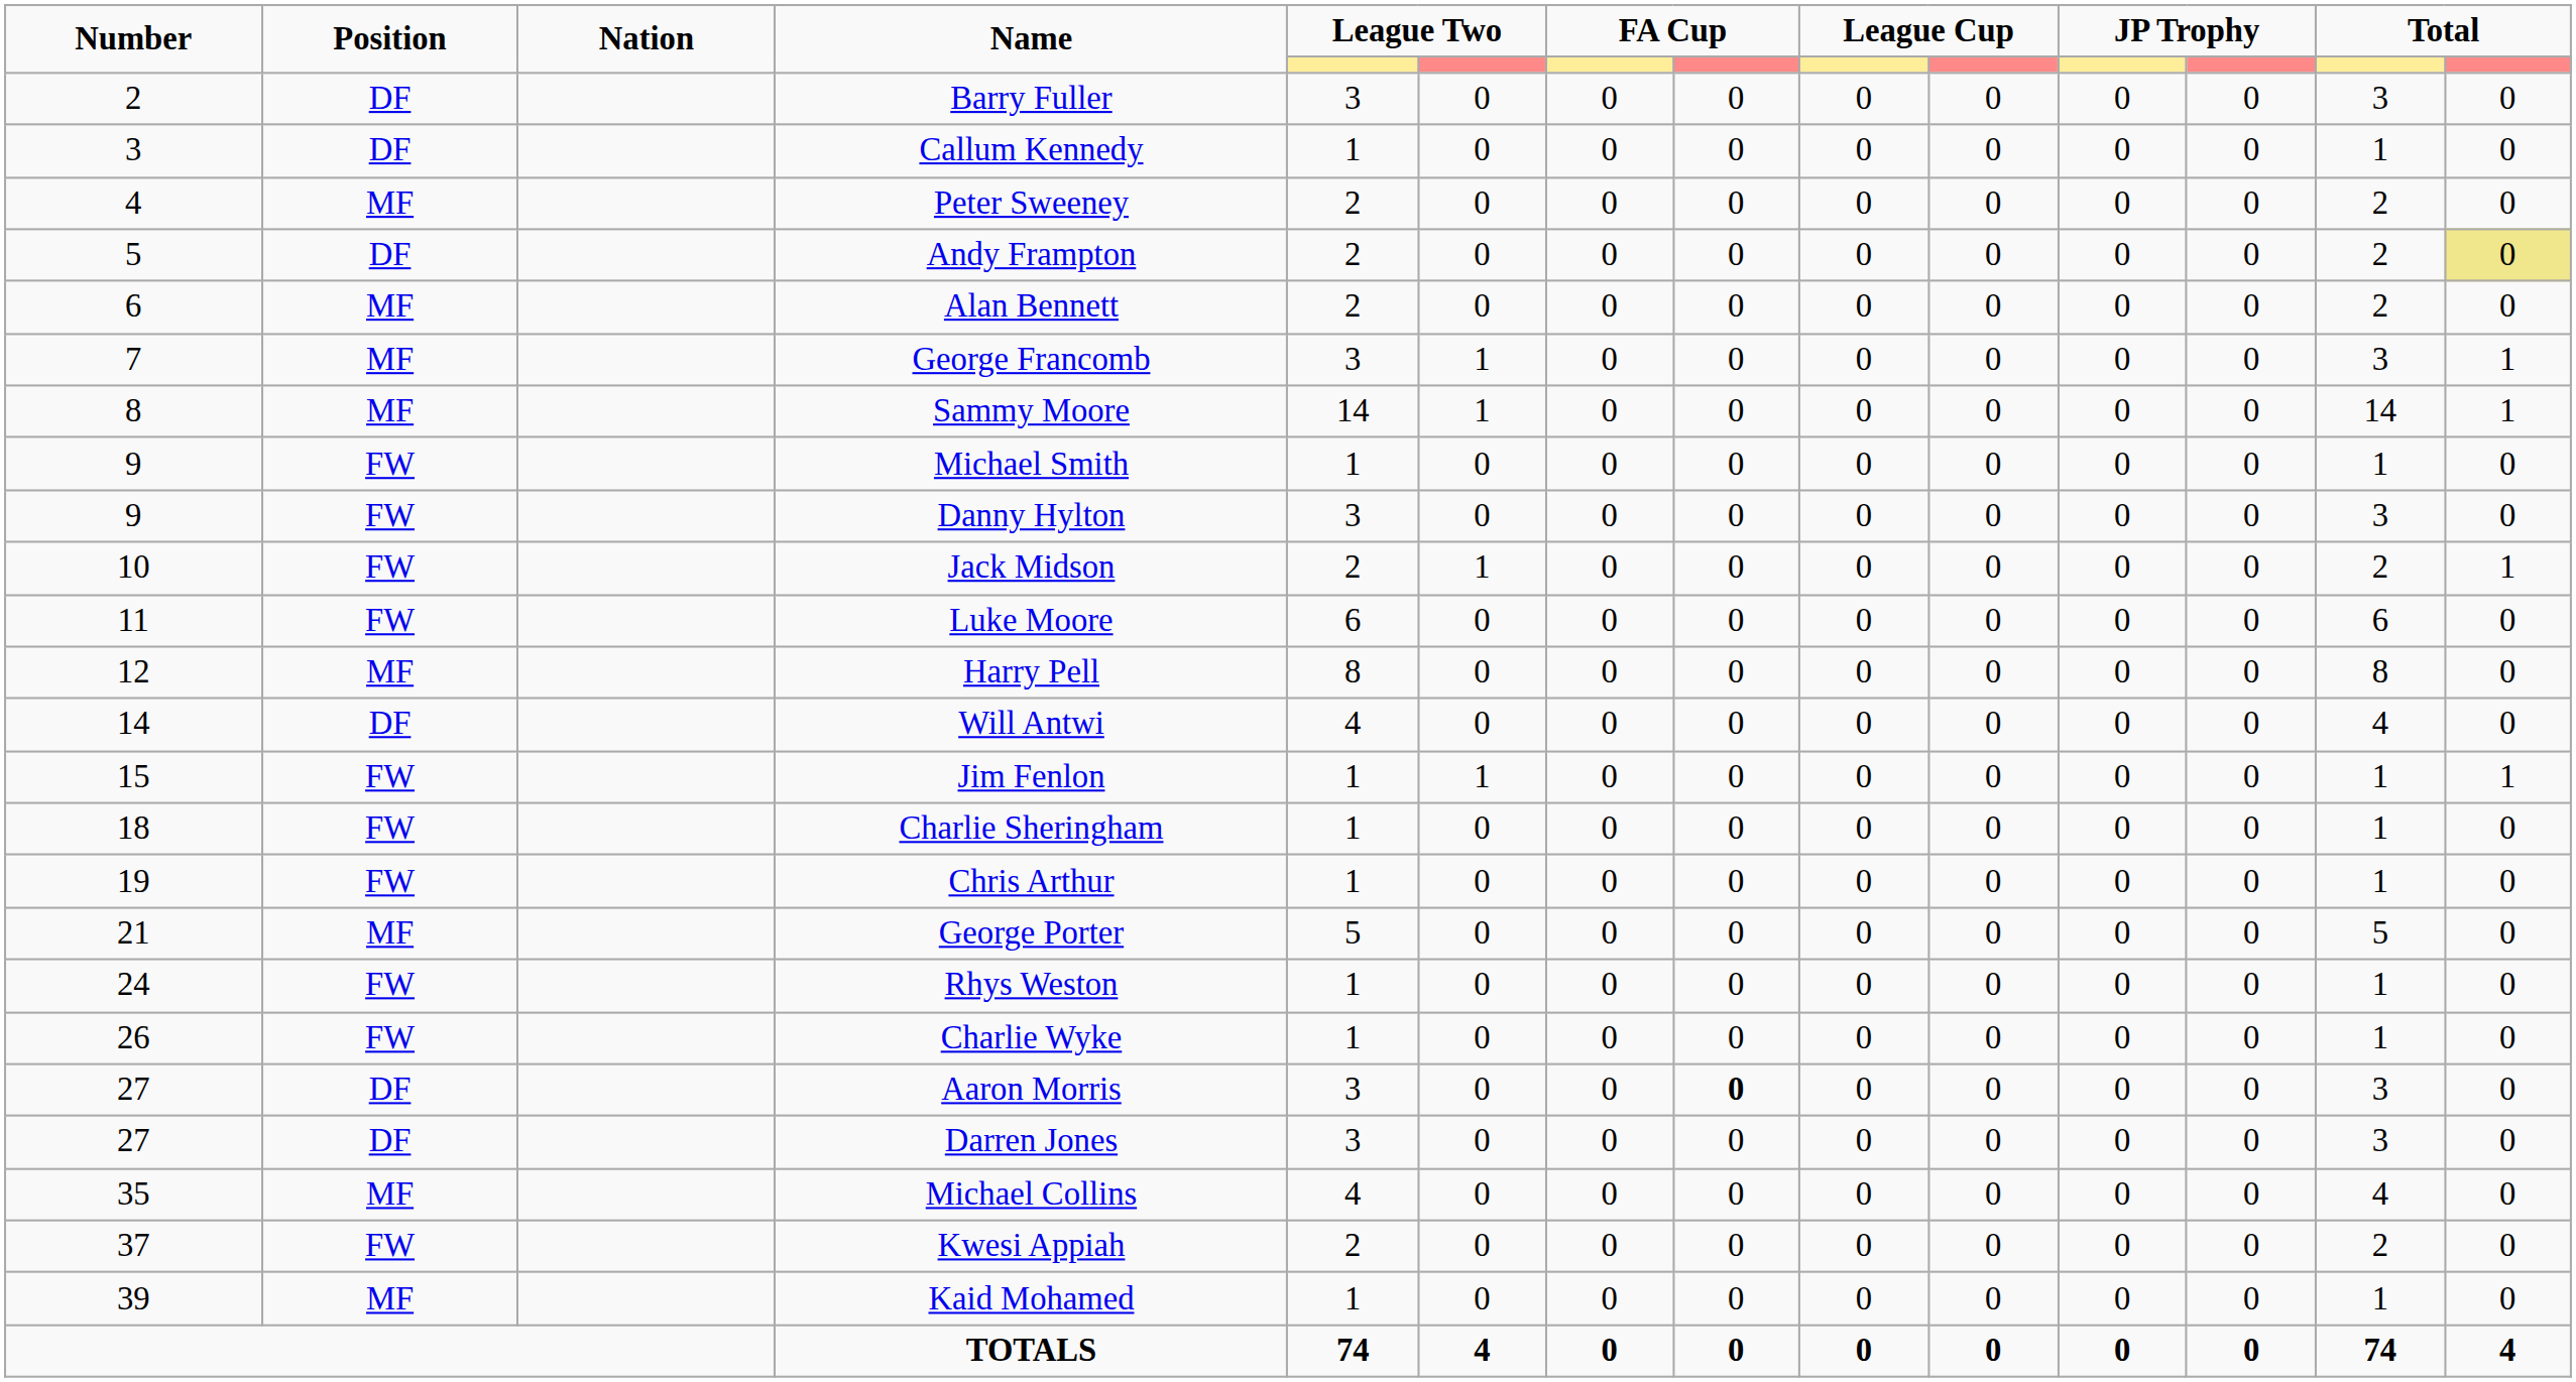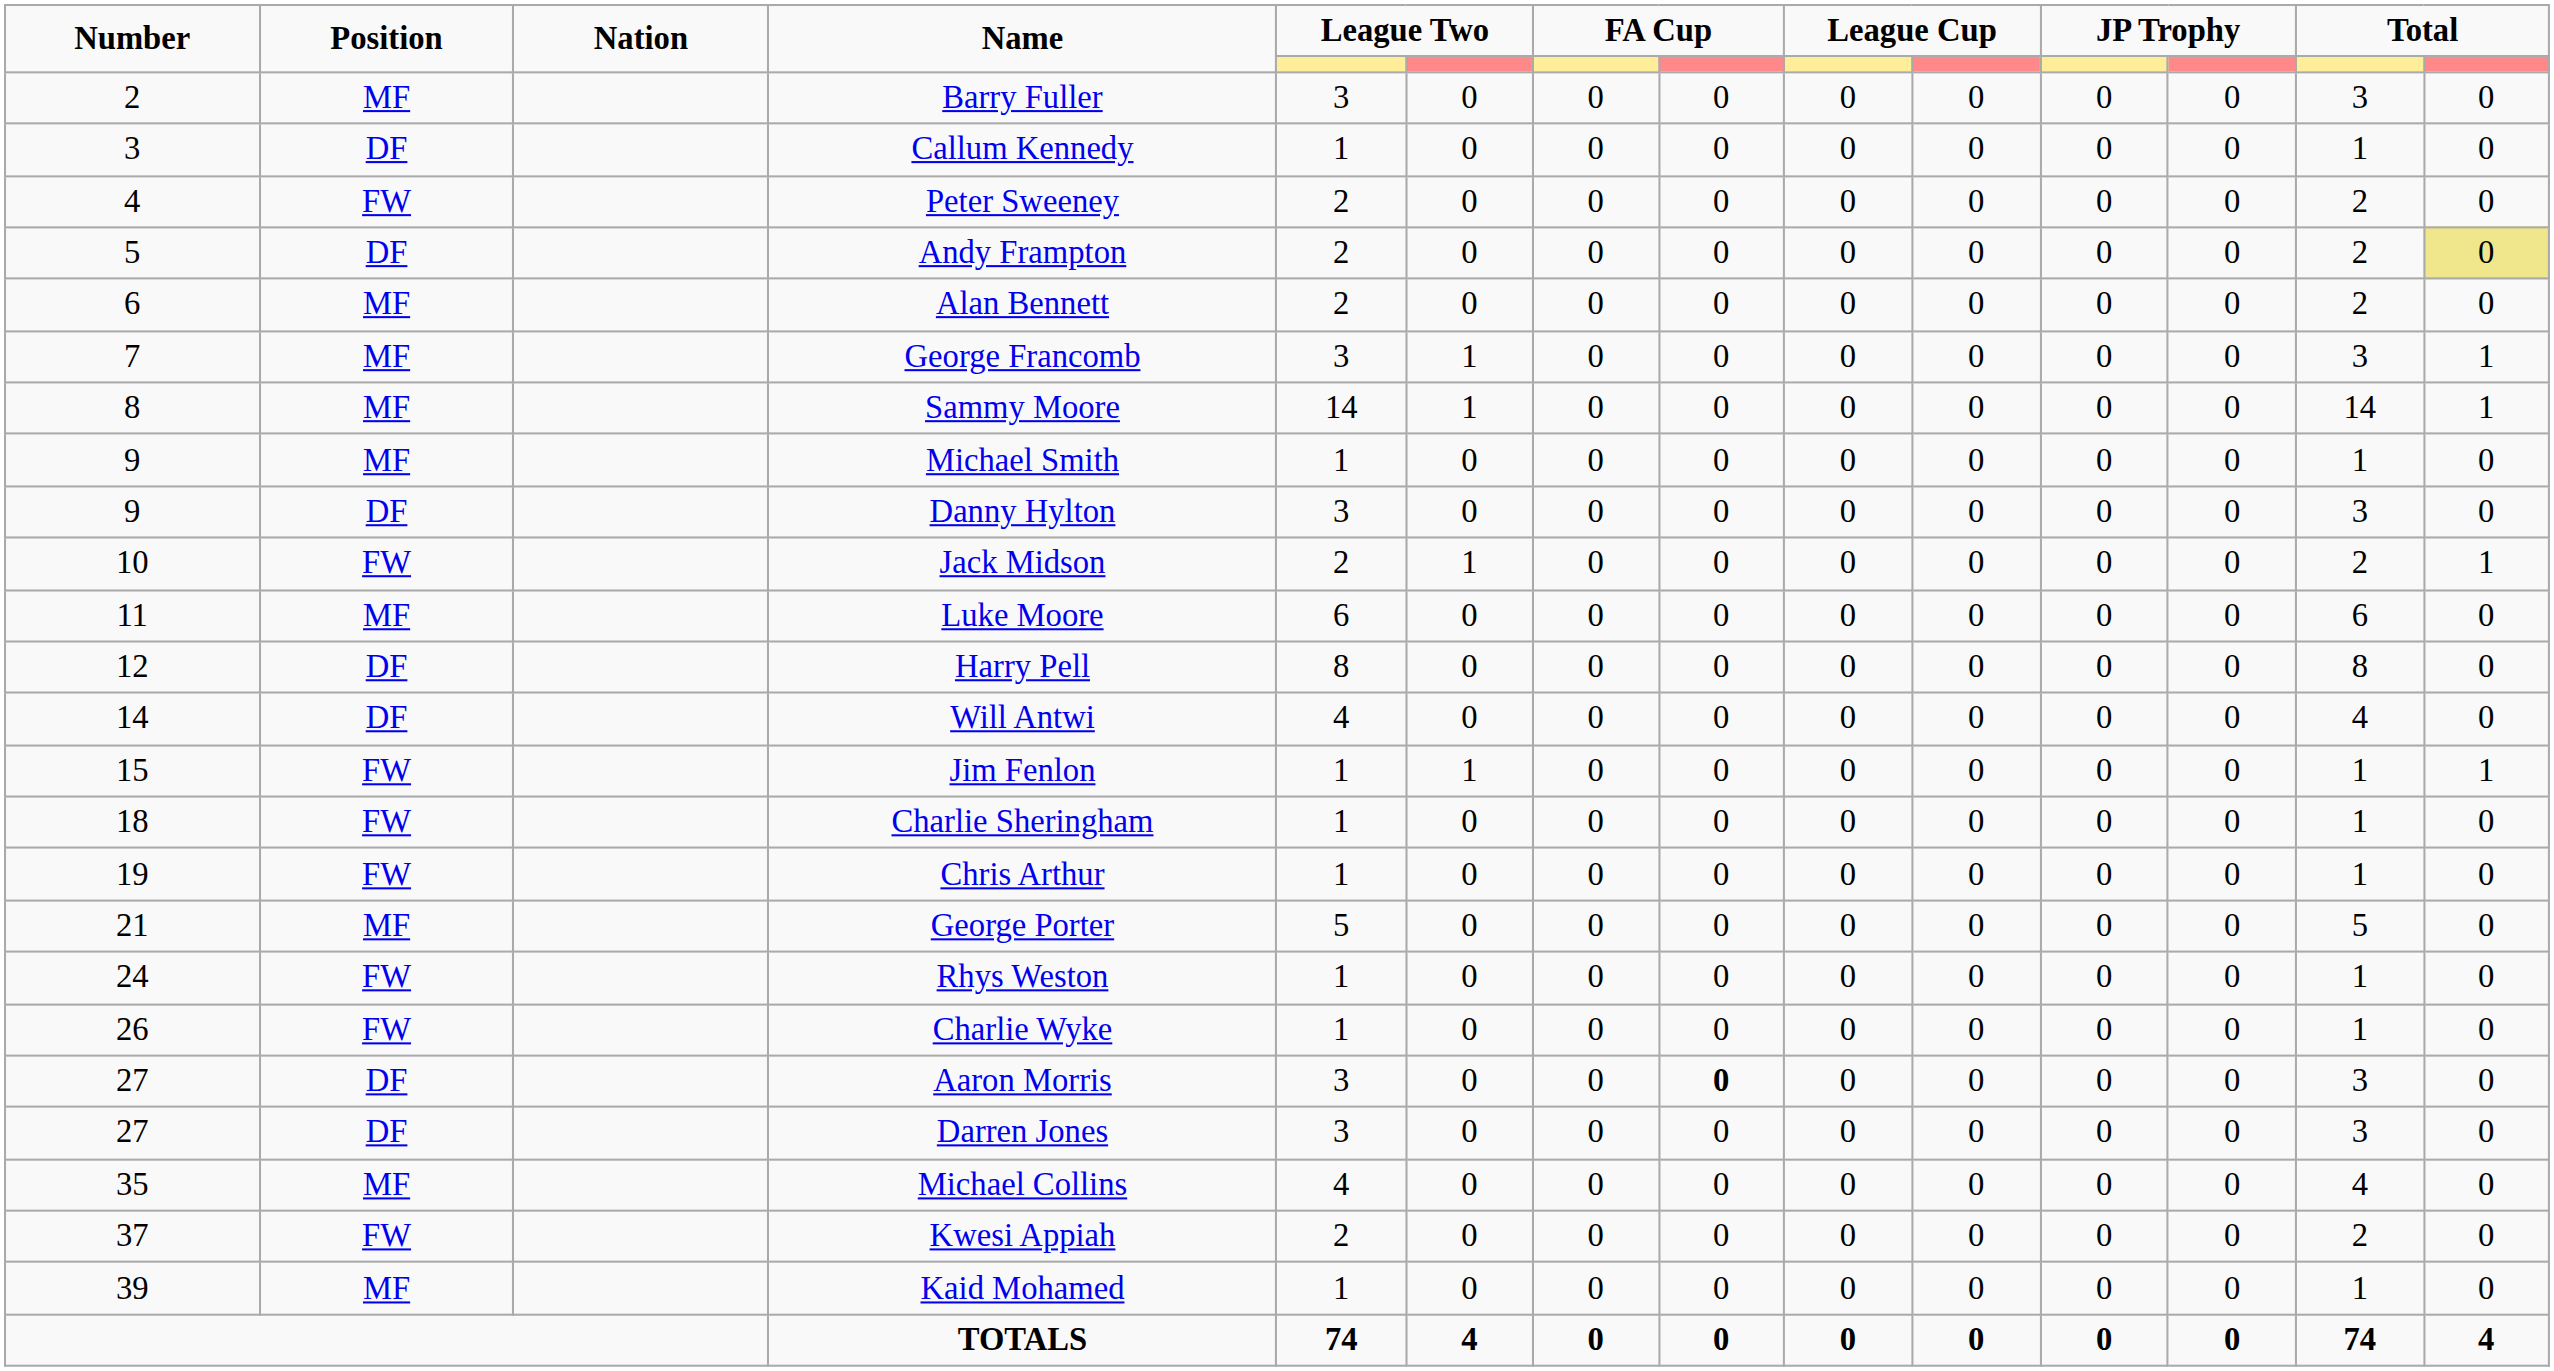 <table class="wikitable" style="text-align:center;">
 <tr style="text-align:center;">
 <td rowspan="2"  style="width:10%; "><strong>Number</strong></td>
 <td rowspan="2"  style="width:10%; "><strong>Position</strong></td>
 <td rowspan="2"  style="width:10%; "><strong>Nation</strong></td>
 <td rowspan="2"  style="width:20%; "><strong>Name</strong></td>
 <td colspan="2"><strong>League Two</strong></td>
 <td colspan="2"><strong>FA Cup</strong></td>
 <td colspan="2"><strong>League Cup</strong></td>
 <td colspan="2"><strong>JP Trophy</strong></td>
 <td colspan="2"><strong>Total</strong></td>
 </tr>
 <tr>
 <th style="width:60px; background:#fe9;"></th>
 <th style="width:60px; background:#ff8888;"></th>
 <th style="width:60px; background:#fe9;"></th>
 <th style="width:60px; background:#ff8888;"></th>
 <th style="width:60px; background:#fe9;"></th>
 <th style="width:60px; background:#ff8888;"></th>
 <th style="width:60px; background:#fe9;"></th>
 <th style="width:60px; background:#ff8888;"></th>
 <th style="width:60px; background:#fe9;"></th>
 <th style="width:60px; background:#ff8888;"></th>
 </tr>
 <tr>
 <td>2</td>
-<td><a href='#'>DF</a></td>
+<td><a href='#'>MF</a></td>
 <td></td>
 <td><a href='#'>Barry Fuller</a></td>
 <td>3</td>
 <td>0</td>
 <td>0</td>
 <td>0</td>
 <td>0</td>
 <td>0</td>
 <td>0</td>
 <td>0</td>
 <td>3</td>
 <td>0</td>
 </tr>
 <tr>
 <td>3</td>
 <td><a href='#'>DF</a></td>
 <td></td>
 <td><a href='#'>Callum Kennedy</a></td>
 <td>1</td>
 <td>0</td>
 <td>0</td>
 <td>0</td>
 <td>0</td>
 <td>0</td>
 <td>0</td>
 <td>0</td>
 <td>1</td>
 <td>0</td>
 </tr>
 <tr>
 <td>4</td>
-<td><a href='#'>MF</a></td>
+<td><a href='#'>FW</a></td>
 <td></td>
 <td><a href='#'>Peter Sweeney</a></td>
 <td>2</td>
 <td>0</td>
 <td>0</td>
 <td>0</td>
 <td>0</td>
 <td>0</td>
 <td>0</td>
 <td>0</td>
 <td>2</td>
 <td>0</td>
 </tr>
 <tr>
 <td>5</td>
 <td><a href='#'>DF</a></td>
 <td></td>
 <td><a href='#'>Andy Frampton</a></td>
 <td>2</td>
 <td>0</td>
 <td>0</td>
 <td>0</td>
 <td>0</td>
 <td>0</td>
 <td>0</td>
 <td>0</td>
 <td>2</td>
 <td style="background: khaki;">0</td>
 </tr>
 <tr>
 <td>6</td>
 <td><a href='#'>MF</a></td>
 <td></td>
 <td><a href='#'>Alan Bennett</a></td>
 <td>2</td>
 <td>0</td>
 <td>0</td>
 <td>0</td>
 <td>0</td>
 <td>0</td>
 <td>0</td>
 <td>0</td>
 <td>2</td>
 <td>0</td>
 </tr>
 <tr>
 <td>7</td>
 <td><a href='#'>MF</a></td>
 <td></td>
 <td><a href='#'>George Francomb</a></td>
 <td>3</td>
 <td>1</td>
 <td>0</td>
 <td>0</td>
 <td>0</td>
 <td>0</td>
 <td>0</td>
 <td>0</td>
 <td>3</td>
 <td>1</td>
 </tr>
 <tr>
 <td>8</td>
 <td><a href='#'>MF</a></td>
 <td></td>
 <td><a href='#'>Sammy Moore</a></td>
 <td>14</td>
 <td>1</td>
 <td>0</td>
 <td>0</td>
 <td>0</td>
 <td>0</td>
 <td>0</td>
 <td>0</td>
 <td>14</td>
 <td>1</td>
 </tr>
 <tr>
 <td>9</td>
-<td><a href='#'>FW</a></td>
+<td><a href='#'>MF</a></td>
 <td></td>
 <td><a href='#'>Michael Smith</a></td>
 <td>1</td>
 <td>0</td>
 <td>0</td>
 <td>0</td>
 <td>0</td>
 <td>0</td>
 <td>0</td>
 <td>0</td>
 <td>1</td>
 <td>0</td>
 </tr>
 <tr>
 <td>9</td>
-<td><a href='#'>FW</a></td>
+<td><a href='#'>DF</a></td>
 <td></td>
 <td><a href='#'>Danny Hylton</a></td>
 <td>3</td>
 <td>0</td>
 <td>0</td>
 <td>0</td>
 <td>0</td>
 <td>0</td>
 <td>0</td>
 <td>0</td>
 <td>3</td>
 <td>0</td>
 </tr>
 <tr>
 <td>10</td>
 <td><a href='#'>FW</a></td>
 <td></td>
 <td><a href='#'>Jack Midson</a></td>
 <td>2</td>
 <td>1</td>
 <td>0</td>
 <td>0</td>
 <td>0</td>
 <td>0</td>
 <td>0</td>
 <td>0</td>
 <td>2</td>
 <td>1</td>
 </tr>
 <tr>
 <td>11</td>
-<td><a href='#'>FW</a></td>
+<td><a href='#'>MF</a></td>
 <td></td>
 <td><a href='#'>Luke Moore</a></td>
 <td>6</td>
 <td>0</td>
 <td>0</td>
 <td>0</td>
 <td>0</td>
 <td>0</td>
 <td>0</td>
 <td>0</td>
 <td>6</td>
 <td>0</td>
 </tr>
 <tr>
 <td>12</td>
-<td><a href='#'>MF</a></td>
+<td><a href='#'>DF</a></td>
 <td></td>
 <td><a href='#'>Harry Pell</a></td>
 <td>8</td>
 <td>0</td>
 <td>0</td>
 <td>0</td>
 <td>0</td>
 <td>0</td>
 <td>0</td>
 <td>0</td>
 <td>8</td>
 <td>0</td>
 </tr>
 <tr>
 <td>14</td>
 <td><a href='#'>DF</a></td>
 <td></td>
 <td><a href='#'>Will Antwi</a></td>
 <td>4</td>
 <td>0</td>
 <td>0</td>
 <td>0</td>
 <td>0</td>
 <td>0</td>
 <td>0</td>
 <td>0</td>
 <td>4</td>
 <td>0</td>
 </tr>
 <tr>
 <td>15</td>
 <td><a href='#'>FW</a></td>
 <td></td>
 <td><a href='#'>Jim Fenlon</a></td>
 <td>1</td>
 <td>1</td>
 <td>0</td>
 <td>0</td>
 <td>0</td>
 <td>0</td>
 <td>0</td>
 <td>0</td>
 <td>1</td>
 <td>1</td>
 </tr>
 <tr>
 <td>18</td>
 <td><a href='#'>FW</a></td>
 <td></td>
 <td><a href='#'>Charlie Sheringham</a></td>
 <td>1</td>
 <td>0</td>
 <td>0</td>
 <td>0</td>
 <td>0</td>
 <td>0</td>
 <td>0</td>
 <td>0</td>
 <td>1</td>
 <td>0</td>
 </tr>
 <tr>
 <td>19</td>
 <td><a href='#'>FW</a></td>
 <td></td>
 <td><a href='#'>Chris Arthur</a></td>
 <td>1</td>
 <td>0</td>
 <td>0</td>
 <td>0</td>
 <td>0</td>
 <td>0</td>
 <td>0</td>
 <td>0</td>
 <td>1</td>
 <td>0</td>
 </tr>
 <tr>
 <td>21</td>
 <td><a href='#'>MF</a></td>
 <td></td>
 <td><a href='#'>George Porter</a></td>
 <td>5</td>
 <td>0</td>
 <td>0</td>
 <td>0</td>
 <td>0</td>
 <td>0</td>
 <td>0</td>
 <td>0</td>
 <td>5</td>
 <td>0</td>
 </tr>
 <tr>
 <td>24</td>
 <td><a href='#'>FW</a></td>
 <td></td>
 <td><a href='#'>Rhys Weston</a></td>
 <td>1</td>
 <td>0</td>
 <td>0</td>
 <td>0</td>
 <td>0</td>
 <td>0</td>
 <td>0</td>
 <td>0</td>
 <td>1</td>
 <td>0</td>
 </tr>
 <tr>
 <td>26</td>
 <td><a href='#'>FW</a></td>
 <td></td>
 <td><a href='#'>Charlie Wyke</a></td>
 <td>1</td>
 <td>0</td>
 <td>0</td>
 <td>0</td>
 <td>0</td>
 <td>0</td>
 <td>0</td>
 <td>0</td>
 <td>1</td>
 <td>0</td>
 </tr>
 <tr>
 <td>27</td>
 <td><a href='#'>DF</a></td>
 <td></td>
 <td><a href='#'>Aaron Morris</a></td>
 <td>3</td>
 <td>0</td>
 <td>0</td>
 <td><strong>0</strong></td>
 <td>0</td>
 <td>0</td>
 <td>0</td>
 <td>0</td>
 <td>3</td>
 <td>0</td>
 </tr>
 <tr>
 <td>27</td>
 <td><a href='#'>DF</a></td>
 <td></td>
 <td><a href='#'>Darren Jones</a></td>
 <td>3</td>
 <td>0</td>
 <td>0</td>
 <td>0</td>
 <td>0</td>
 <td>0</td>
 <td>0</td>
 <td>0</td>
 <td>3</td>
 <td>0</td>
 </tr>
 <tr>
 <td>35</td>
 <td><a href='#'>MF</a></td>
 <td></td>
 <td><a href='#'>Michael Collins</a></td>
 <td>4</td>
 <td>0</td>
 <td>0</td>
 <td>0</td>
 <td>0</td>
 <td>0</td>
 <td>0</td>
 <td>0</td>
 <td>4</td>
 <td>0</td>
 </tr>
 <tr>
 <td>37</td>
 <td><a href='#'>FW</a></td>
 <td></td>
 <td><a href='#'>Kwesi Appiah</a></td>
 <td>2</td>
 <td>0</td>
 <td>0</td>
 <td>0</td>
 <td>0</td>
 <td>0</td>
 <td>0</td>
 <td>0</td>
 <td>2</td>
 <td>0</td>
 </tr>
 <tr>
 <td>39</td>
 <td><a href='#'>MF</a></td>
 <td></td>
 <td><a href='#'>Kaid Mohamed</a></td>
 <td>1</td>
 <td>0</td>
 <td>0</td>
 <td>0</td>
 <td>0</td>
 <td>0</td>
 <td>0</td>
 <td>0</td>
 <td>1</td>
 <td>0</td>
 </tr>
 <tr>
 <td colspan="3"></td>
 <td><strong>TOTALS</strong></td>
 <td><strong>74</strong></td>
 <td><strong>4</strong></td>
 <td><strong>0</strong></td>
 <td><strong>0</strong></td>
 <td><strong>0</strong></td>
 <td><strong>0</strong></td>
 <td><strong>0</strong></td>
 <td><strong>0</strong></td>
 <td><strong>74</strong></td>
 <td><strong>4</strong></td>
 </tr>
 </table>
